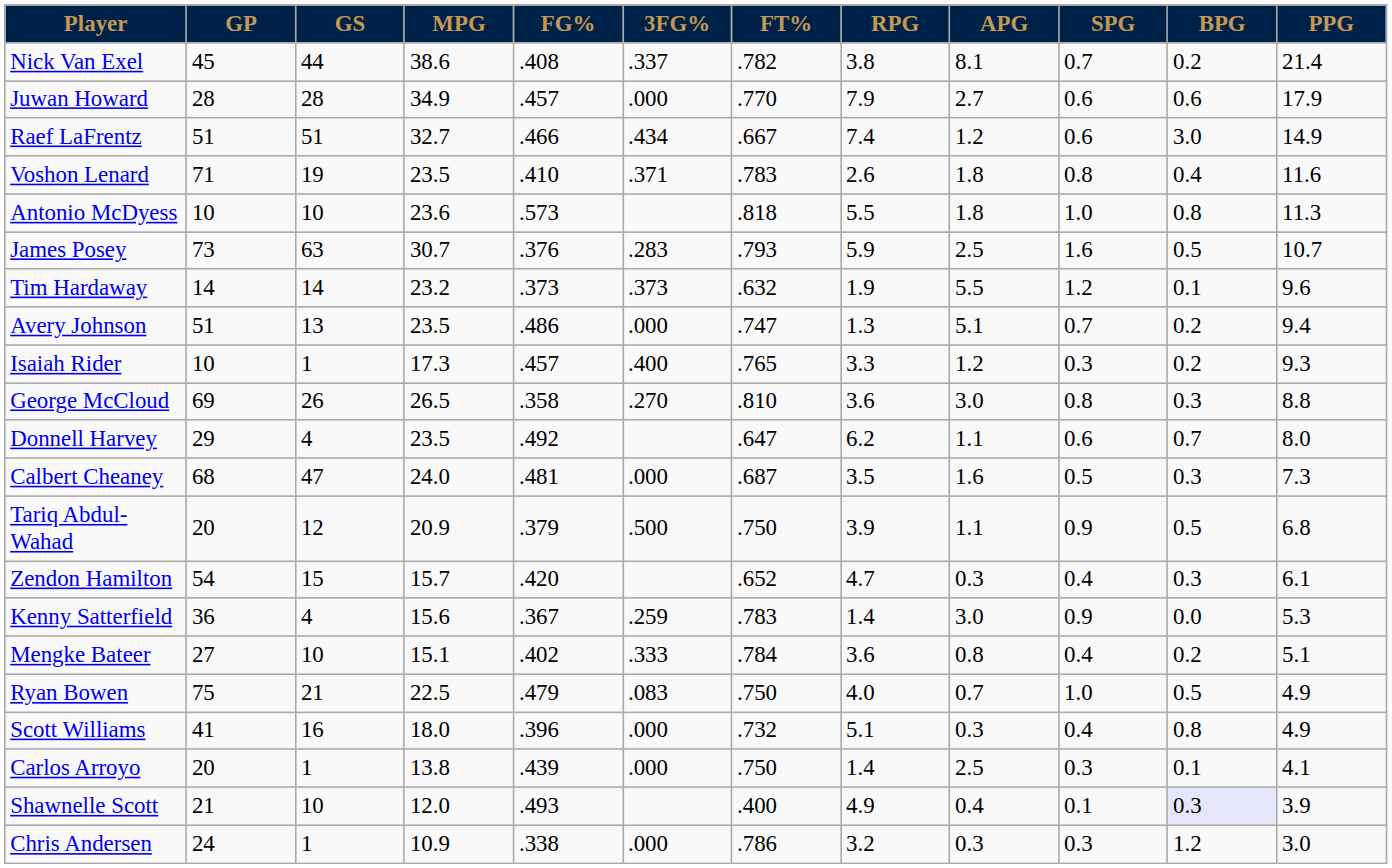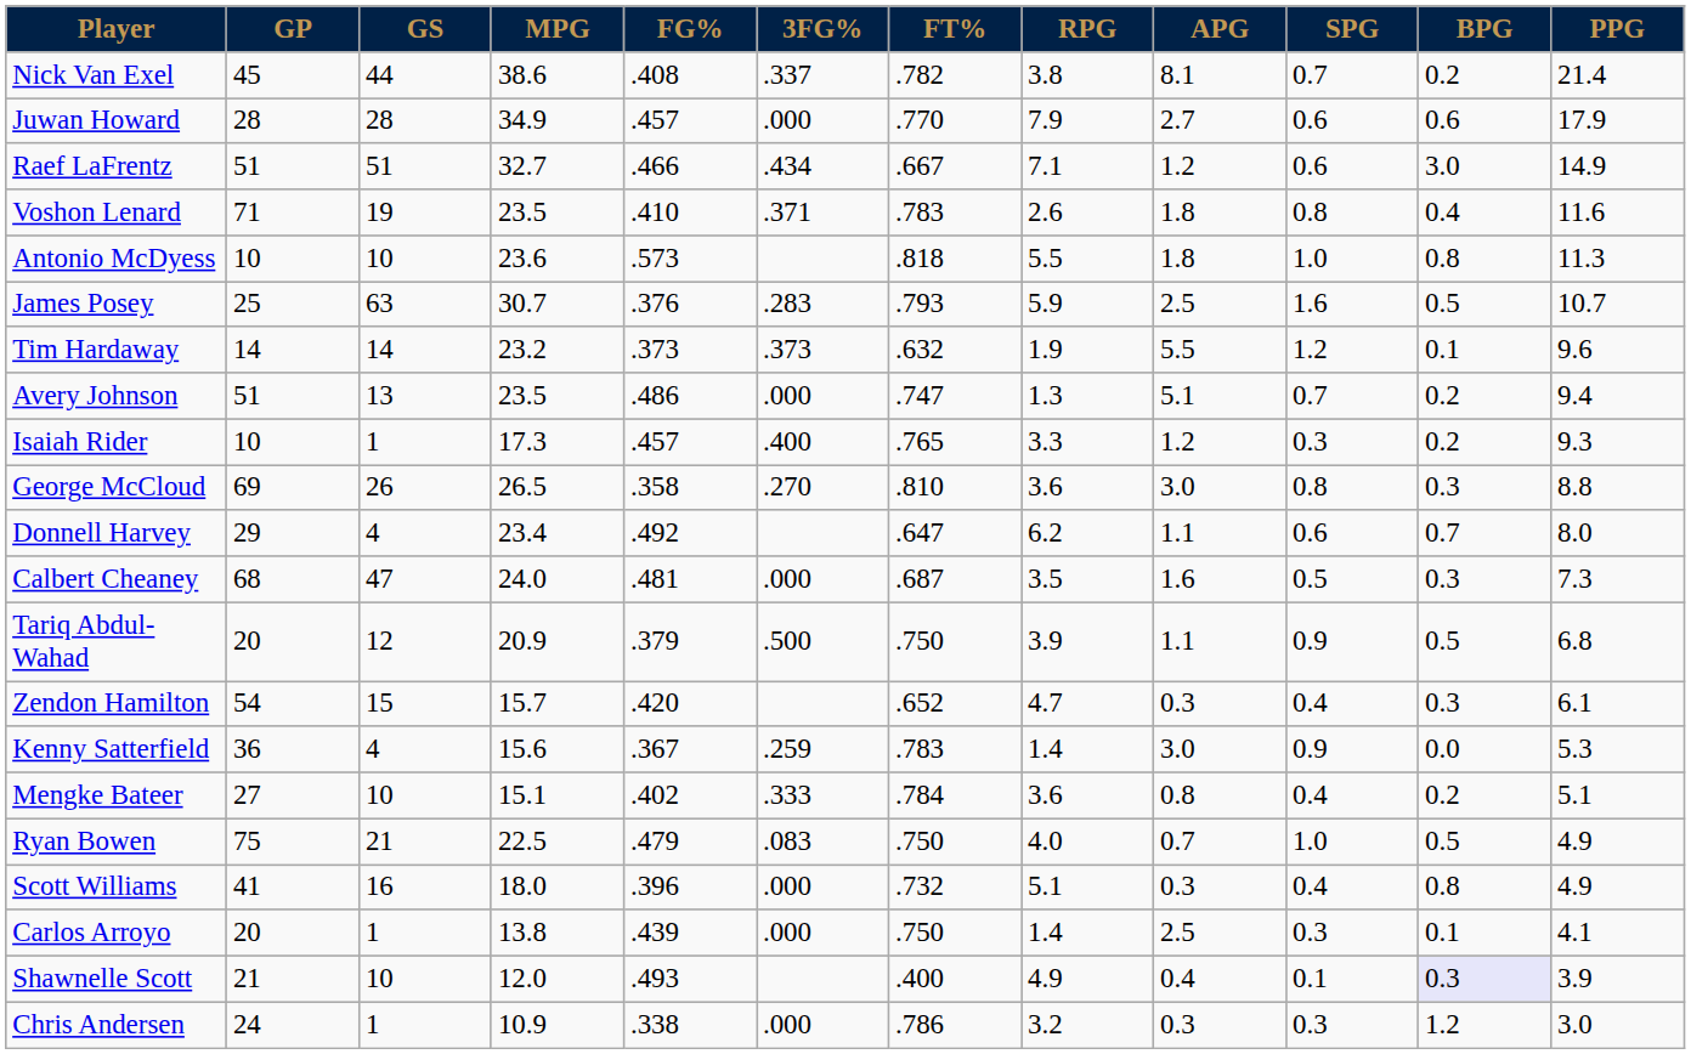 <table class="wikitable sortable" style="font-size: 90%">
 <tr>
 <th style="background:#002147;color:#C39953;" width="10%">Player</th>
 <th style="background:#002147;color:#C39953;" width="6%">GP</th>
 <th style="background:#002147;color:#C39953;" width="6%">GS</th>
 <th style="background:#002147;color:#C39953;" width="6%">MPG</th>
 <th style="background:#002147;color:#C39953;" width="6%">FG%</th>
 <th style="background:#002147;color:#C39953;" width="6%">3FG%</th>
 <th style="background:#002147;color:#C39953;" width="6%">FT%</th>
 <th style="background:#002147;color:#C39953;" width="6%">RPG</th>
 <th style="background:#002147;color:#C39953;" width="6%">APG</th>
 <th style="background:#002147;color:#C39953;" width="6%">SPG</th>
 <th style="background:#002147;color:#C39953;" width="6%">BPG</th>
 <th style="background:#002147;color:#C39953;" width="6%">PPG</th>
 </tr>
 <tr>
 <td><a href='#'>Nick Van Exel</a></td>
 <td>45</td>
 <td>44</td>
 <td>38.6</td>
 <td>.408</td>
 <td>.337</td>
 <td>.782</td>
 <td>3.8</td>
 <td>8.1</td>
 <td>0.7</td>
 <td>0.2</td>
 <td>21.4</td>
 </tr>
 <tr>
 <td><a href='#'>Juwan Howard</a></td>
 <td>28</td>
 <td>28</td>
 <td>34.9</td>
 <td>.457</td>
 <td>.000</td>
 <td>.770</td>
 <td>7.9</td>
 <td>2.7</td>
 <td>0.6</td>
 <td>0.6</td>
 <td>17.9</td>
 </tr>
 <tr>
 <td><a href='#'>Raef LaFrentz</a></td>
 <td>51</td>
 <td>51</td>
 <td>32.7</td>
 <td>.466</td>
 <td>.434</td>
 <td>.667</td>
-<td>7.4</td>
+<td>7.1</td>
 <td>1.2</td>
 <td>0.6</td>
 <td>3.0</td>
 <td>14.9</td>
 </tr>
 <tr>
 <td><a href='#'>Voshon Lenard</a></td>
 <td>71</td>
 <td>19</td>
 <td>23.5</td>
 <td>.410</td>
 <td>.371</td>
 <td>.783</td>
 <td>2.6</td>
 <td>1.8</td>
 <td>0.8</td>
 <td>0.4</td>
 <td>11.6</td>
 </tr>
 <tr>
 <td><a href='#'>Antonio McDyess</a></td>
 <td>10</td>
 <td>10</td>
 <td>23.6</td>
 <td>.573</td>
 <td></td>
 <td>.818</td>
 <td>5.5</td>
 <td>1.8</td>
 <td>1.0</td>
 <td>0.8</td>
 <td>11.3</td>
 </tr>
 <tr>
 <td><a href='#'>James Posey</a></td>
-<td>73</td>
+<td>25</td>
 <td>63</td>
 <td>30.7</td>
 <td>.376</td>
 <td>.283</td>
 <td>.793</td>
 <td>5.9</td>
 <td>2.5</td>
 <td>1.6</td>
 <td>0.5</td>
 <td>10.7</td>
 </tr>
 <tr>
 <td><a href='#'>Tim Hardaway</a></td>
 <td>14</td>
 <td>14</td>
 <td>23.2</td>
 <td>.373</td>
 <td>.373</td>
 <td>.632</td>
 <td>1.9</td>
 <td>5.5</td>
 <td>1.2</td>
 <td>0.1</td>
 <td>9.6</td>
 </tr>
 <tr>
 <td><a href='#'>Avery Johnson</a></td>
 <td>51</td>
 <td>13</td>
 <td>23.5</td>
 <td>.486</td>
 <td>.000</td>
 <td>.747</td>
 <td>1.3</td>
 <td>5.1</td>
 <td>0.7</td>
 <td>0.2</td>
 <td>9.4</td>
 </tr>
 <tr>
 <td><a href='#'>Isaiah Rider</a></td>
 <td>10</td>
 <td>1</td>
 <td>17.3</td>
 <td>.457</td>
 <td>.400</td>
 <td>.765</td>
 <td>3.3</td>
 <td>1.2</td>
 <td>0.3</td>
 <td>0.2</td>
 <td>9.3</td>
 </tr>
 <tr>
 <td><a href='#'>George McCloud</a></td>
 <td>69</td>
 <td>26</td>
 <td>26.5</td>
 <td>.358</td>
 <td>.270</td>
 <td>.810</td>
 <td>3.6</td>
 <td>3.0</td>
 <td>0.8</td>
 <td>0.3</td>
 <td>8.8</td>
 </tr>
 <tr>
 <td><a href='#'>Donnell Harvey</a></td>
 <td>29</td>
 <td>4</td>
-<td>23.5</td>
+<td>23.4</td>
 <td>.492</td>
 <td></td>
 <td>.647</td>
 <td>6.2</td>
 <td>1.1</td>
 <td>0.6</td>
 <td>0.7</td>
 <td>8.0</td>
 </tr>
 <tr>
 <td><a href='#'>Calbert Cheaney</a></td>
 <td>68</td>
 <td>47</td>
 <td>24.0</td>
 <td>.481</td>
 <td>.000</td>
 <td>.687</td>
 <td>3.5</td>
 <td>1.6</td>
 <td>0.5</td>
 <td>0.3</td>
 <td>7.3</td>
 </tr>
 <tr>
 <td><a href='#'>Tariq Abdul-Wahad</a></td>
 <td>20</td>
 <td>12</td>
 <td>20.9</td>
 <td>.379</td>
 <td>.500</td>
 <td>.750</td>
 <td>3.9</td>
 <td>1.1</td>
 <td>0.9</td>
 <td>0.5</td>
 <td>6.8</td>
 </tr>
 <tr>
 <td><a href='#'>Zendon Hamilton</a></td>
 <td>54</td>
 <td>15</td>
 <td>15.7</td>
 <td>.420</td>
 <td></td>
 <td>.652</td>
 <td>4.7</td>
 <td>0.3</td>
 <td>0.4</td>
 <td>0.3</td>
 <td>6.1</td>
 </tr>
 <tr>
 <td><a href='#'>Kenny Satterfield</a></td>
 <td>36</td>
 <td>4</td>
 <td>15.6</td>
 <td>.367</td>
 <td>.259</td>
 <td>.783</td>
 <td>1.4</td>
 <td>3.0</td>
 <td>0.9</td>
 <td>0.0</td>
 <td>5.3</td>
 </tr>
 <tr>
 <td><a href='#'>Mengke Bateer</a></td>
 <td>27</td>
 <td>10</td>
 <td>15.1</td>
 <td>.402</td>
 <td>.333</td>
 <td>.784</td>
 <td>3.6</td>
 <td>0.8</td>
 <td>0.4</td>
 <td>0.2</td>
 <td>5.1</td>
 </tr>
 <tr>
 <td><a href='#'>Ryan Bowen</a></td>
 <td>75</td>
 <td>21</td>
 <td>22.5</td>
 <td>.479</td>
 <td>.083</td>
 <td>.750</td>
 <td>4.0</td>
 <td>0.7</td>
 <td>1.0</td>
 <td>0.5</td>
 <td>4.9</td>
 </tr>
 <tr>
 <td><a href='#'>Scott Williams</a></td>
 <td>41</td>
 <td>16</td>
 <td>18.0</td>
 <td>.396</td>
 <td>.000</td>
 <td>.732</td>
 <td>5.1</td>
 <td>0.3</td>
 <td>0.4</td>
 <td>0.8</td>
 <td>4.9</td>
 </tr>
 <tr>
 <td><a href='#'>Carlos Arroyo</a></td>
 <td>20</td>
 <td>1</td>
 <td>13.8</td>
 <td>.439</td>
 <td>.000</td>
 <td>.750</td>
 <td>1.4</td>
 <td>2.5</td>
 <td>0.3</td>
 <td>0.1</td>
 <td>4.1</td>
 </tr>
 <tr>
 <td><a href='#'>Shawnelle Scott</a></td>
 <td>21</td>
 <td>10</td>
 <td>12.0</td>
 <td>.493</td>
 <td></td>
 <td>.400</td>
 <td>4.9</td>
 <td>0.4</td>
 <td>0.1</td>
 <td style="background: lavender;">0.3</td>
 <td>3.9</td>
 </tr>
 <tr>
 <td><a href='#'>Chris Andersen</a></td>
 <td>24</td>
 <td>1</td>
 <td>10.9</td>
 <td>.338</td>
 <td>.000</td>
 <td>.786</td>
 <td>3.2</td>
 <td>0.3</td>
 <td>0.3</td>
 <td>1.2</td>
 <td>3.0</td>
 </tr>
 </table>
